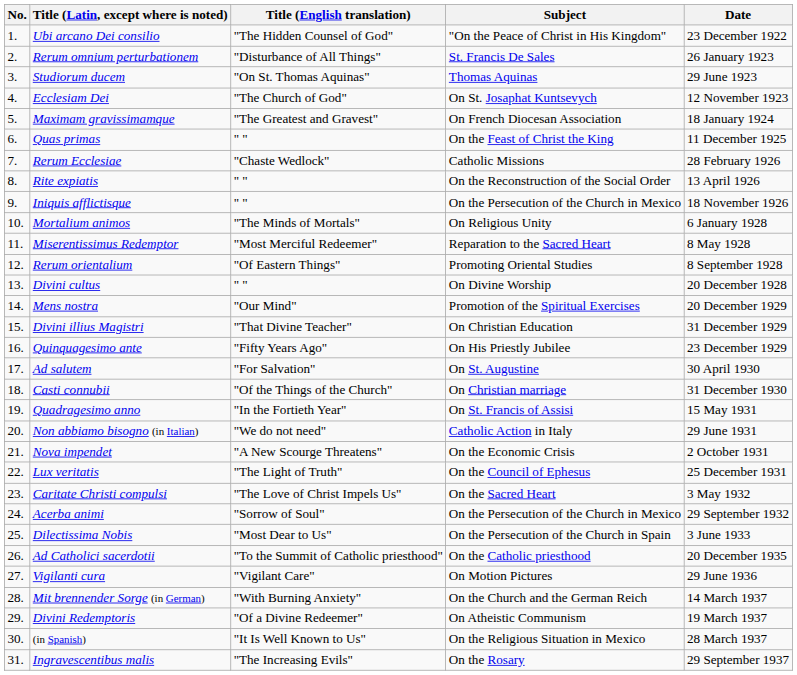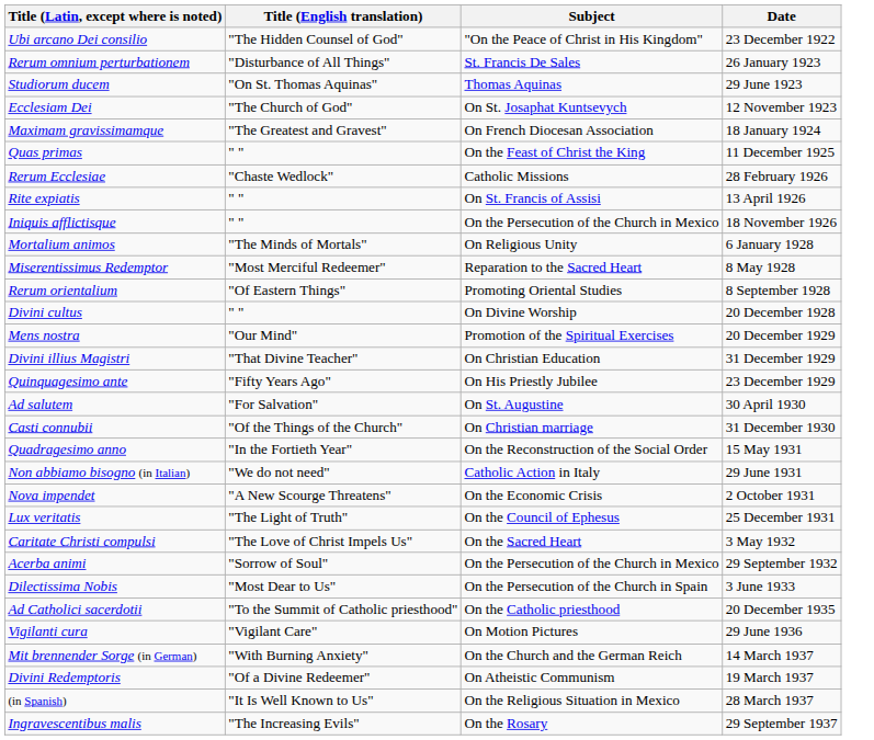 <table class="wikitable">
 <tr>
-<th>No.</th>
 <th>Title (<a href='#'>Latin</a>, except where is noted)</th>
 <th>Title (<a href='#'>English</a> translation)</th>
 <th>Subject</th>
 <th>Date</th>
 </tr>
 <tr>
-<td>1.</td>
 <td><em><a href='#'>Ubi arcano Dei consilio</a></em></td>
 <td>"The Hidden Counsel of God"</td>
 <td>"On the Peace of Christ in His Kingdom"</td>
 <td>23 December 1922</td>
 </tr>
 <tr>
-<td>2.</td>
 <td><em><a href='#'>Rerum omnium perturbationem</a></em></td>
 <td>"Disturbance of All Things"</td>
 <td><a href='#'>St. Francis De Sales</a></td>
 <td>26 January 1923</td>
 </tr>
 <tr>
-<td>3.</td>
 <td><em><a href='#'>Studiorum ducem</a></em></td>
 <td>"On St. Thomas Aquinas"</td>
 <td><a href='#'>Thomas Aquinas</a></td>
 <td>29 June 1923</td>
 </tr>
 <tr>
-<td>4.</td>
 <td><em><a href='#'>Ecclesiam Dei</a></em></td>
 <td>"The Church of God"</td>
 <td>On St. <a href='#'>Josaphat Kuntsevych</a></td>
 <td>12 November 1923</td>
 </tr>
 <tr>
-<td>5.</td>
 <td><em><a href='#'>Maximam gravissimamque</a></em></td>
 <td>"The Greatest and Gravest"</td>
 <td>On French Diocesan Association</td>
 <td>18 January 1924</td>
 </tr>
 <tr>
-<td>6.</td>
 <td><em><a href='#'>Quas primas</a></em></td>
 <td>" "</td>
 <td>On the <a href='#'>Feast of Christ the King</a></td>
 <td>11 December 1925</td>
 </tr>
 <tr>
-<td>7.</td>
 <td><em><a href='#'>Rerum Ecclesiae</a></em></td>
 <td>"Chaste Wedlock"</td>
 <td>Catholic Missions</td>
 <td>28 February 1926</td>
 </tr>
 <tr>
-<td>8.</td>
 <td><em><a href='#'>Rite expiatis</a></em></td>
 <td>" "</td>
-<td>On the Reconstruction of the Social Order</td>
+<td>On <a href='#'>St. Francis of Assisi</a></td>
 <td>13 April 1926</td>
 </tr>
 <tr>
-<td>9.</td>
 <td><em><a href='#'>Iniquis afflictisque</a></em></td>
 <td>" "</td>
 <td>On the Persecution of the Church in Mexico</td>
 <td>18 November 1926</td>
 </tr>
 <tr>
-<td>10.</td>
 <td><em><a href='#'>Mortalium animos</a></em></td>
 <td>"The Minds of Mortals"</td>
 <td>On Religious Unity</td>
 <td>6 January 1928</td>
 </tr>
 <tr>
-<td>11.</td>
 <td><em><a href='#'>Miserentissimus Redemptor</a></em></td>
 <td>"Most Merciful Redeemer"</td>
 <td>Reparation to the <a href='#'>Sacred Heart</a></td>
 <td>8 May 1928</td>
 </tr>
 <tr>
-<td>12.</td>
 <td><em><a href='#'>Rerum orientalium</a></em></td>
 <td>"Of Eastern Things"</td>
 <td>Promoting Oriental Studies</td>
 <td>8 September 1928</td>
 </tr>
 <tr>
-<td>13.</td>
 <td><em><a href='#'>Divini cultus</a></em></td>
 <td>" "</td>
 <td>On Divine Worship</td>
 <td>20 December 1928</td>
 </tr>
 <tr>
-<td>14.</td>
 <td><em><a href='#'>Mens nostra</a></em></td>
 <td>"Our Mind"</td>
 <td>Promotion of the <a href='#'>Spiritual Exercises</a></td>
 <td>20 December 1929</td>
 </tr>
 <tr>
-<td>15.</td>
 <td><em><a href='#'>Divini illius Magistri</a></em></td>
 <td>"That Divine Teacher"</td>
 <td>On Christian Education</td>
 <td>31 December 1929</td>
 </tr>
 <tr>
-<td>16.</td>
 <td><em><a href='#'>Quinquagesimo ante</a></em></td>
 <td>"Fifty Years Ago"</td>
 <td>On His Priestly Jubilee</td>
 <td>23 December 1929</td>
 </tr>
 <tr>
-<td>17.</td>
 <td><em><a href='#'>Ad salutem</a></em></td>
 <td>"For Salvation"</td>
 <td>On <a href='#'>St. Augustine</a></td>
 <td>30 April 1930</td>
 </tr>
 <tr>
-<td>18.</td>
 <td><em><a href='#'>Casti connubii</a></em></td>
 <td>"Of the Things of the Church"</td>
 <td>On <a href='#'>Christian marriage</a></td>
 <td>31 December 1930</td>
 </tr>
 <tr>
-<td>19.</td>
 <td><em><a href='#'>Quadragesimo anno</a></em></td>
 <td>"In the Fortieth Year"</td>
-<td>On <a href='#'>St. Francis of Assisi</a></td>
+<td>On the Reconstruction of the Social Order</td>
 <td>15 May 1931</td>
 </tr>
 <tr>
-<td>20.</td>
 <td><em><a href='#'>Non abbiamo bisogno</a></em> <small>(in <a href='#'>Italian</a>)</small></td>
 <td>"We do not need"</td>
 <td><a href='#'>Catholic Action</a> in Italy</td>
 <td>29 June 1931</td>
 </tr>
 <tr>
-<td>21.</td>
 <td><em><a href='#'>Nova impendet</a></em></td>
 <td>"A New Scourge Threatens"</td>
 <td>On the Economic Crisis</td>
 <td>2 October 1931</td>
 </tr>
 <tr>
-<td>22.</td>
 <td><em><a href='#'>Lux veritatis</a></em></td>
 <td>"The Light of Truth"</td>
 <td>On the <a href='#'>Council of Ephesus</a></td>
 <td>25 December 1931</td>
 </tr>
 <tr>
-<td>23.</td>
 <td><em><a href='#'>Caritate Christi compulsi</a></em></td>
 <td>"The Love of Christ Impels Us"</td>
 <td>On the <a href='#'>Sacred Heart</a></td>
 <td>3 May 1932</td>
 </tr>
 <tr>
-<td>24.</td>
 <td><em><a href='#'>Acerba animi</a></em></td>
 <td>"Sorrow of Soul"</td>
 <td>On the Persecution of the Church in Mexico</td>
 <td>29 September 1932</td>
 </tr>
 <tr>
-<td>25.</td>
 <td><em><a href='#'>Dilectissima Nobis</a></em></td>
 <td>"Most Dear to Us"</td>
 <td>On the Persecution of the Church in Spain</td>
 <td>3 June 1933</td>
 </tr>
 <tr>
-<td>26.</td>
 <td><em><a href='#'>Ad Catholici sacerdotii</a></em></td>
 <td>"To the Summit of Catholic priesthood"</td>
 <td>On the <a href='#'>Catholic priesthood</a></td>
 <td>20 December 1935</td>
 </tr>
 <tr>
-<td>27.</td>
 <td><em><a href='#'>Vigilanti cura</a></em></td>
 <td>"Vigilant Care"</td>
 <td>On Motion Pictures</td>
 <td>29 June 1936</td>
 </tr>
 <tr>
-<td>28.</td>
 <td><em><a href='#'>Mit brennender Sorge</a></em> <small>(in <a href='#'>German</a>)</small></td>
 <td>"With Burning Anxiety"</td>
 <td>On the Church and the German Reich</td>
 <td>14 March 1937</td>
 </tr>
 <tr>
-<td>29.</td>
 <td><em><a href='#'>Divini Redemptoris</a></em></td>
 <td>"Of a Divine Redeemer"</td>
 <td>On Atheistic Communism</td>
 <td>19 March 1937</td>
 </tr>
 <tr>
-<td>30.</td>
 <td><em></em> <small>(in <a href='#'>Spanish</a>)</small></td>
 <td>"It Is Well Known to Us"</td>
 <td>On the Religious Situation in Mexico</td>
 <td>28 March 1937</td>
 </tr>
 <tr>
-<td>31.</td>
 <td><em><a href='#'>Ingravescentibus malis</a></em></td>
 <td>"The Increasing Evils"</td>
 <td>On the <a href='#'>Rosary</a></td>
 <td>29 September 1937</td>
 </tr>
 </table>
